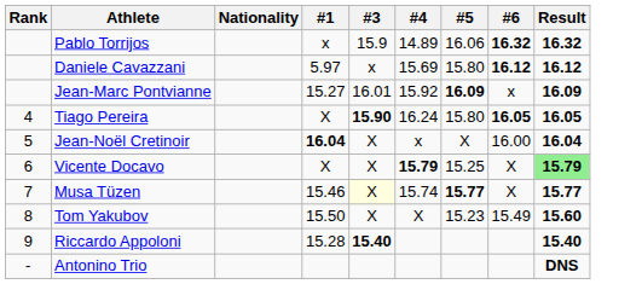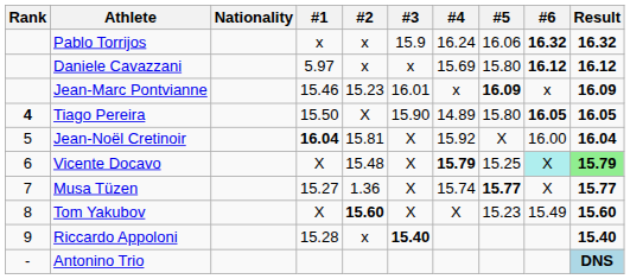 <table class="wikitable sortable" style="text-align:center">
 <tr>
 <th>Rank</th>
 <th>Athlete</th>
 <th>Nationality</th>
 <th>#1</th>
+<th>#2</th>
 <th>#3</th>
 <th>#4</th>
 <th>#5</th>
 <th>#6</th>
 <th>Result</th>
 </tr>
 <tr>
 <td></td>
 <td align="left"><a href='#'>Pablo Torrijos</a></td>
 <td align="left"></td>
 <td>x</td>
+<td>x</td>
 <td>15.9</td>
-<td>14.89</td>
+<td>16.24</td>
 <td>16.06</td>
 <td><strong>16.32</strong></td>
 <td><strong>16.32</strong></td>
 </tr>
 <tr>
 <td></td>
 <td align="left"><a href='#'>Daniele Cavazzani</a></td>
 <td align="left"></td>
 <td>5.97</td>
 <td>x</td>
+<td>x</td>
 <td>15.69</td>
 <td>15.80</td>
 <td><strong>16.12</strong></td>
 <td><strong>16.12</strong></td>
 </tr>
 <tr>
 <td></td>
 <td align="left"><a href='#'>Jean-Marc Pontvianne</a></td>
 <td align="left"></td>
-<td>15.27</td>
+<td>15.46</td>
+<td>15.23</td>
 <td>16.01</td>
-<td>15.92</td>
+<td>x</td>
 <td><strong>16.09</strong></td>
 <td>x</td>
 <td><strong>16.09</strong></td>
 </tr>
 <tr>
-<td>4</td>
+<td><strong>4</strong></td>
 <td align="left"><a href='#'>Tiago Pereira</a></td>
 <td align="left"></td>
+<td>15.50</td>
 <td>X</td>
-<td><strong>15.90</strong></td>
-<td>16.24</td>
+<td>15.90</td>
+<td>14.89</td>
 <td>15.80</td>
 <td><strong>16.05</strong></td>
 <td><strong>16.05</strong></td>
 </tr>
 <tr>
 <td>5</td>
 <td align="left"><a href='#'>Jean-Noël Cretinoir</a></td>
 <td align="left"></td>
 <td><strong>16.04</strong></td>
+<td>15.81</td>
 <td>X</td>
-<td>x</td>
+<td>15.92</td>
 <td>X</td>
 <td>16.00</td>
 <td><strong>16.04</strong></td>
 </tr>
 <tr>
 <td>6</td>
 <td align="left"><a href='#'>Vicente Docavo</a></td>
 <td align="left"></td>
 <td>X</td>
+<td>15.48</td>
 <td>X</td>
 <td><strong>15.79</strong></td>
 <td>15.25</td>
-<td>X</td>
+<td style="background: paleturquoise;">X</td>
 <td style="background: lightgreen;"><strong>15.79</strong></td>
 </tr>
 <tr>
 <td>7</td>
 <td align="left"><a href='#'>Musa Tüzen</a></td>
 <td align="left"></td>
-<td>15.46</td>
-<td style="background: lightyellow;">X</td>
+<td>15.27</td>
+<td>1.36</td>
+<td>X</td>
 <td>15.74</td>
 <td><strong>15.77</strong></td>
 <td>X</td>
 <td><strong>15.77</strong></td>
 </tr>
 <tr>
 <td>8</td>
 <td align="left"><a href='#'>Tom Yakubov</a></td>
 <td align="left"></td>
-<td>15.50</td>
+<td>X</td>
+<td><strong>15.60</strong></td>
 <td>X</td>
 <td>X</td>
 <td>15.23</td>
 <td>15.49</td>
 <td><strong>15.60</strong></td>
 </tr>
 <tr>
 <td>9</td>
 <td align="left"><a href='#'>Riccardo Appoloni</a></td>
 <td align="left"></td>
 <td>15.28</td>
+<td>x</td>
 <td><strong>15.40</strong></td>
 <td></td>
 <td></td>
 <td></td>
 <td><strong>15.40</strong></td>
 </tr>
 <tr>
 <td>-</td>
 <td align="left"><a href='#'>Antonino Trio</a></td>
 <td align="left"></td>
 <td></td>
 <td></td>
 <td></td>
 <td></td>
 <td></td>
-<td><strong>DNS</strong></td>
+<td></td>
+<td style="background: lightblue;"><strong>DNS</strong></td>
 </tr>
 </table>
